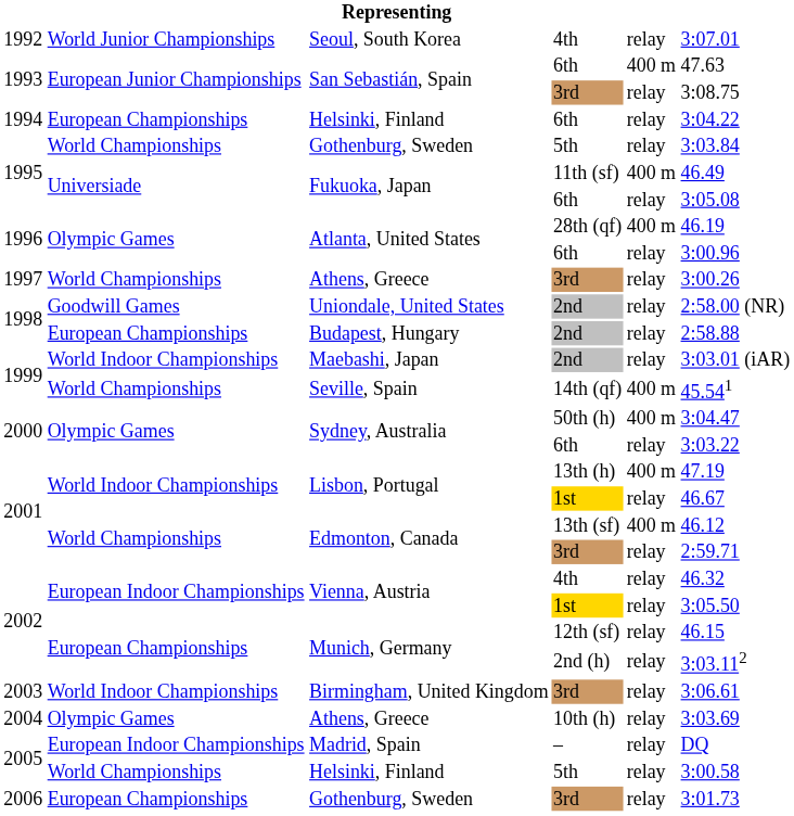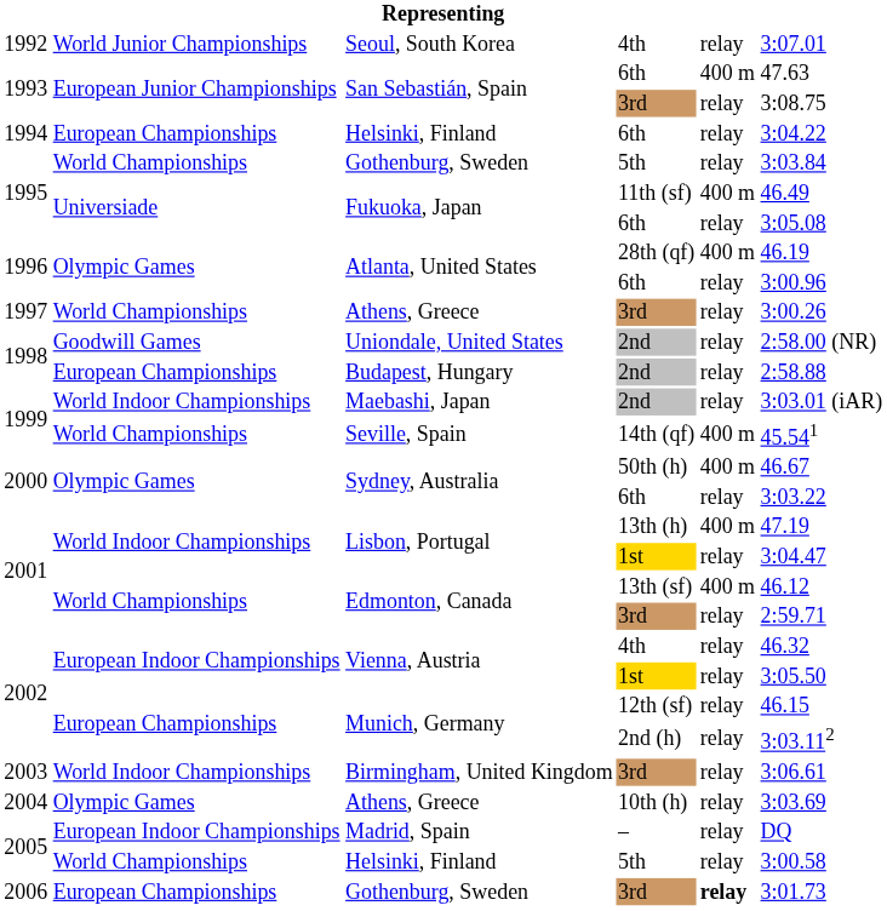 <table>
 <tr>
 <th colspan="6">Representing </th>
 </tr>
 <tr>
 <td>1992</td>
 <td><a href='#'>World Junior Championships</a></td>
 <td><a href='#'>Seoul</a>, South Korea</td>
 <td>4th</td>
 <td> relay</td>
 <td><a href='#'>3:07.01</a></td>
 </tr>
 <tr>
 <td rowspan=2>1993</td>
 <td rowspan=2><a href='#'>European Junior Championships</a></td>
 <td rowspan=2><a href='#'>San Sebastián</a>, Spain</td>
 <td>6th</td>
 <td>400 m</td>
 <td>47.63</td>
 </tr>
 <tr>
 <td bgcolor=cc9966>3rd</td>
 <td> relay</td>
 <td>3:08.75</td>
 </tr>
 <tr>
 <td>1994</td>
 <td><a href='#'>European Championships</a></td>
 <td><a href='#'>Helsinki</a>, Finland</td>
 <td>6th</td>
 <td> relay</td>
 <td><a href='#'>3:04.22</a></td>
 </tr>
 <tr>
 <td rowspan=3>1995</td>
 <td><a href='#'>World Championships</a></td>
 <td><a href='#'>Gothenburg</a>, Sweden</td>
 <td>5th</td>
 <td> relay</td>
 <td><a href='#'>3:03.84</a></td>
 </tr>
 <tr>
 <td rowspan=2><a href='#'>Universiade</a></td>
 <td rowspan=2><a href='#'>Fukuoka</a>, Japan</td>
 <td>11th (sf)</td>
 <td>400 m</td>
 <td><a href='#'>46.49</a></td>
 </tr>
 <tr>
 <td>6th</td>
 <td> relay</td>
 <td><a href='#'>3:05.08</a></td>
 </tr>
 <tr>
 <td rowspan=2>1996</td>
 <td rowspan=2><a href='#'>Olympic Games</a></td>
 <td rowspan=2><a href='#'>Atlanta</a>, United States</td>
 <td>28th (qf)</td>
 <td>400 m</td>
 <td><a href='#'>46.19</a></td>
 </tr>
 <tr>
 <td>6th</td>
 <td> relay</td>
 <td><a href='#'>3:00.96</a></td>
 </tr>
 <tr>
 <td>1997</td>
 <td><a href='#'>World Championships</a></td>
 <td><a href='#'>Athens</a>, Greece</td>
 <td bgcolor="cc9966">3rd</td>
 <td> relay</td>
 <td><a href='#'>3:00.26</a></td>
 </tr>
 <tr>
 <td rowspan=2>1998</td>
 <td><a href='#'>Goodwill Games</a></td>
 <td><a href='#'>Uniondale, United States</a></td>
 <td bgcolor=silver>2nd</td>
 <td> relay</td>
 <td><a href='#'>2:58.00</a> (NR)</td>
 </tr>
 <tr>
 <td><a href='#'>European Championships</a></td>
 <td><a href='#'>Budapest</a>, Hungary</td>
 <td bgcolor="silver">2nd</td>
 <td> relay</td>
 <td><a href='#'>2:58.88</a></td>
 </tr>
 <tr>
 <td rowspan=2>1999</td>
 <td><a href='#'>World Indoor Championships</a></td>
 <td><a href='#'>Maebashi</a>, Japan</td>
 <td bgcolor="silver">2nd</td>
 <td> relay</td>
 <td><a href='#'>3:03.01</a> (iAR)</td>
 </tr>
 <tr>
 <td><a href='#'>World Championships</a></td>
 <td><a href='#'>Seville</a>, Spain</td>
 <td>14th (qf)</td>
 <td>400 m</td>
 <td><a href='#'>45.54</a><sup>1</sup></td>
 </tr>
 <tr>
 <td rowspan=2>2000</td>
 <td rowspan=2><a href='#'>Olympic Games</a></td>
 <td rowspan=2><a href='#'>Sydney</a>, Australia</td>
 <td>50th (h)</td>
 <td>400 m</td>
-<td><a href='#'>3:04.47</a></td>
+<td><a href='#'>46.67</a></td>
 </tr>
 <tr>
 <td>6th</td>
 <td> relay</td>
 <td><a href='#'>3:03.22</a></td>
 </tr>
 <tr>
 <td rowspan=4>2001</td>
 <td rowspan=2><a href='#'>World Indoor Championships</a></td>
 <td rowspan=2><a href='#'>Lisbon</a>, Portugal</td>
 <td>13th (h)</td>
 <td>400 m</td>
 <td><a href='#'>47.19</a></td>
 </tr>
 <tr>
 <td bgcolor="gold">1st</td>
 <td> relay</td>
-<td><a href='#'>46.67</a></td>
+<td><a href='#'>3:04.47</a></td>
 </tr>
 <tr>
 <td rowspan=2><a href='#'>World Championships</a></td>
 <td rowspan=2><a href='#'>Edmonton</a>, Canada</td>
 <td>13th (sf)</td>
 <td>400 m</td>
 <td><a href='#'>46.12</a></td>
 </tr>
 <tr>
 <td bgcolor="cc9966">3rd</td>
 <td> relay</td>
 <td><a href='#'>2:59.71</a></td>
 </tr>
 <tr>
 <td rowspan=4>2002</td>
 <td rowspan=2><a href='#'>European Indoor Championships</a></td>
 <td rowspan=2><a href='#'>Vienna</a>, Austria</td>
 <td>4th</td>
 <td> relay</td>
 <td><a href='#'>46.32</a></td>
 </tr>
 <tr>
 <td bgcolor="gold">1st</td>
 <td> relay</td>
 <td><a href='#'>3:05.50</a></td>
 </tr>
 <tr>
 <td rowspan=2><a href='#'>European Championships</a></td>
 <td rowspan=2><a href='#'>Munich</a>, Germany</td>
 <td>12th (sf)</td>
 <td> relay</td>
 <td><a href='#'>46.15</a></td>
 </tr>
 <tr>
 <td>2nd (h)</td>
 <td> relay</td>
 <td><a href='#'>3:03.11</a><sup>2</sup></td>
 </tr>
 <tr>
 <td>2003</td>
 <td><a href='#'>World Indoor Championships</a></td>
 <td><a href='#'>Birmingham</a>, United Kingdom</td>
 <td bgcolor="cc9966">3rd</td>
 <td> relay</td>
 <td><a href='#'>3:06.61</a></td>
 </tr>
 <tr>
 <td>2004</td>
 <td><a href='#'>Olympic Games</a></td>
 <td><a href='#'>Athens</a>, Greece</td>
 <td>10th (h)</td>
 <td> relay</td>
 <td><a href='#'>3:03.69</a></td>
 </tr>
 <tr>
 <td rowspan=2>2005</td>
 <td><a href='#'>European Indoor Championships</a></td>
 <td><a href='#'>Madrid</a>, Spain</td>
 <td>–</td>
 <td> relay</td>
 <td><a href='#'>DQ</a></td>
 </tr>
 <tr>
 <td><a href='#'>World Championships</a></td>
 <td><a href='#'>Helsinki</a>, Finland</td>
 <td>5th</td>
 <td> relay</td>
 <td><a href='#'>3:00.58</a></td>
 </tr>
 <tr>
 <td>2006</td>
 <td><a href='#'>European Championships</a></td>
 <td><a href='#'>Gothenburg</a>, Sweden</td>
 <td bgcolor="cc9966">3rd</td>
-<td> relay</td>
+<td><strong> relay</strong></td>
 <td><a href='#'>3:01.73</a></td>
 </tr>
 </table>
